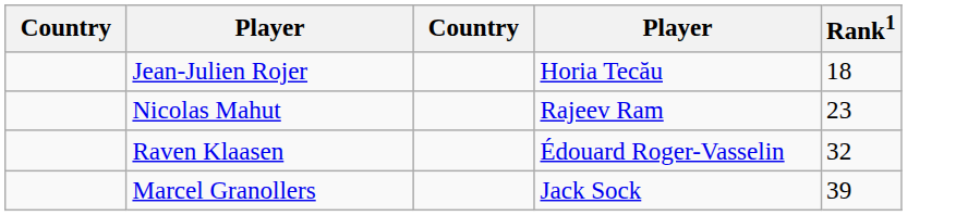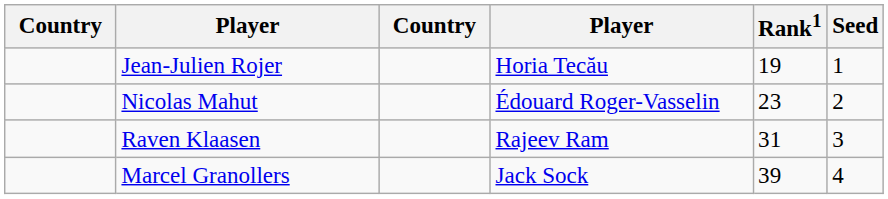 <table class="sortable wikitable">
 <tr>
 <th width="70">Country</th>
 <th width="175">Player</th>
 <th width="70">Country</th>
 <th width="175">Player</th>
 <th>Rank<sup>1</sup></th>
+<th>Seed</th>
 </tr>
 <tr>
 <td></td>
 <td><a href='#'>Jean-Julien Rojer</a></td>
 <td></td>
 <td><a href='#'>Horia Tecău</a></td>
-<td>18</td>
+<td>19</td>
+<td>1</td>
 </tr>
 <tr>
 <td></td>
 <td><a href='#'>Nicolas Mahut</a></td>
 <td></td>
-<td><a href='#'>Rajeev Ram</a></td>
+<td><a href='#'>Édouard Roger-Vasselin</a></td>
 <td>23</td>
+<td>2</td>
 </tr>
 <tr>
 <td></td>
 <td><a href='#'>Raven Klaasen</a></td>
 <td></td>
-<td><a href='#'>Édouard Roger-Vasselin</a></td>
-<td>32</td>
+<td><a href='#'>Rajeev Ram</a></td>
+<td>31</td>
+<td>3</td>
 </tr>
 <tr>
 <td></td>
 <td><a href='#'>Marcel Granollers</a></td>
 <td></td>
 <td><a href='#'>Jack Sock</a></td>
 <td>39</td>
+<td>4</td>
 </tr>
 </table>
